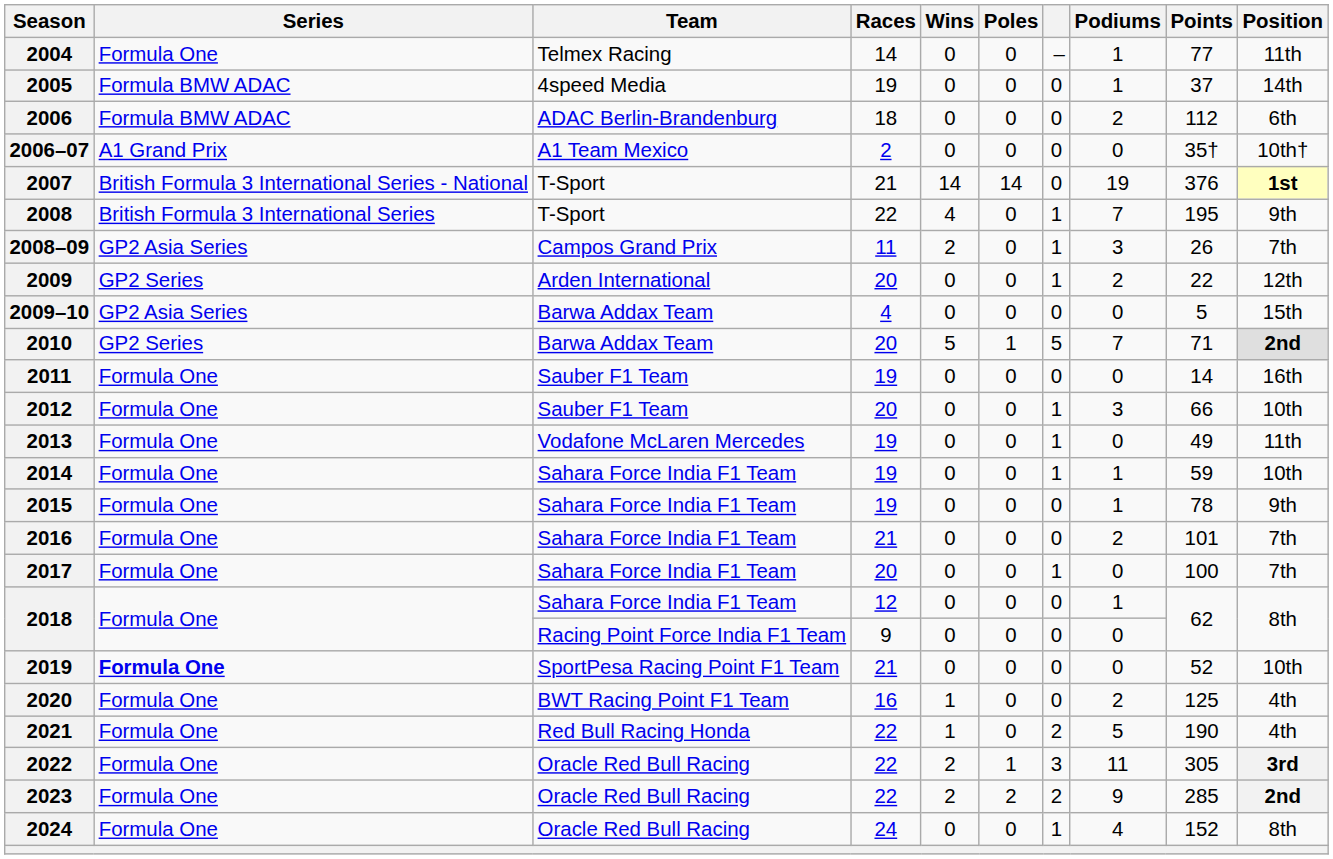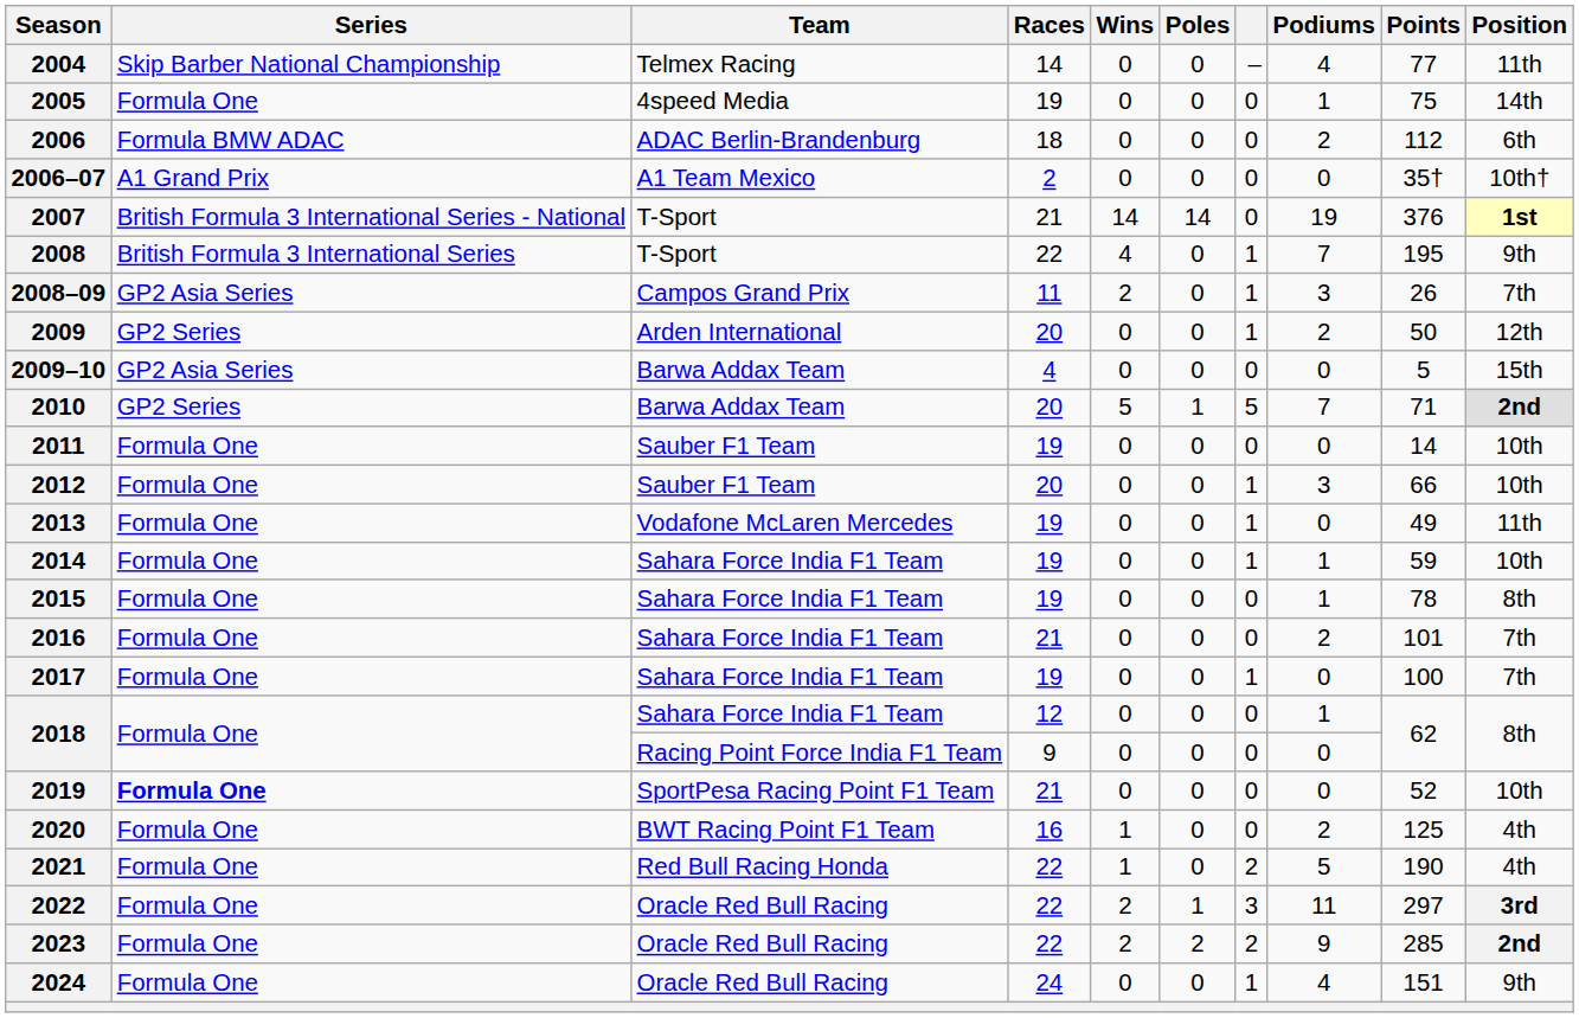 <table class="wikitable" style="font-size: 90%; text-align:center">
 <tr>
 <th>Season</th>
 <th>Series</th>
 <th>Team</th>
 <th>Races</th>
 <th>Wins</th>
 <th>Poles</th>
 <th></th>
 <th>Podiums</th>
 <th>Points</th>
 <th>Position</th>
 </tr>
 <tr>
 <th>2004</th>
-<td align=left><a href='#'>Formula One</a></td>
+<td align=left><a href='#'>Skip Barber National Championship</a></td>
 <td align=left>Telmex Racing</td>
 <td>14</td>
 <td>0</td>
 <td>0</td>
 <td> –</td>
-<td>1</td>
+<td>4</td>
 <td>77</td>
 <td>11th</td>
 </tr>
 <tr>
 <th>2005</th>
-<td align=left><a href='#'>Formula BMW ADAC</a></td>
+<td align=left><a href='#'>Formula One</a></td>
 <td align=left>4speed Media</td>
 <td>19</td>
 <td>0</td>
 <td>0</td>
 <td>0</td>
 <td>1</td>
-<td>37</td>
+<td>75</td>
 <td>14th</td>
 </tr>
 <tr>
 <th>2006</th>
 <td align=left><a href='#'>Formula BMW ADAC</a></td>
 <td align=left><a href='#'>ADAC Berlin-Brandenburg</a></td>
 <td>18</td>
 <td>0</td>
 <td>0</td>
 <td>0</td>
 <td>2</td>
 <td>112</td>
 <td>6th</td>
 </tr>
 <tr>
 <th>2006–07</th>
 <td align=left><a href='#'>A1 Grand Prix</a></td>
 <td align=left><a href='#'>A1 Team Mexico</a></td>
 <td><a href='#'>2</a></td>
 <td>0</td>
 <td>0</td>
 <td>0</td>
 <td>0</td>
 <td>35†</td>
 <td>10th†</td>
 </tr>
 <tr>
 <th>2007</th>
 <td align=left><a href='#'>British Formula 3 International Series - National</a></td>
 <td align=left>T-Sport</td>
 <td>21</td>
 <td>14</td>
 <td>14</td>
 <td>0</td>
 <td>19</td>
 <td>376</td>
 <td style="background:#FFFFBF;"><strong>1st</strong></td>
 </tr>
 <tr>
 <th>2008</th>
 <td align=left><a href='#'>British Formula 3 International Series</a></td>
 <td align=left>T-Sport</td>
 <td>22</td>
 <td>4</td>
 <td>0</td>
 <td>1</td>
 <td>7</td>
 <td>195</td>
 <td>9th</td>
 </tr>
 <tr>
 <th>2008–09</th>
 <td align=left><a href='#'>GP2 Asia Series</a></td>
 <td align=left><a href='#'>Campos Grand Prix</a></td>
 <td><a href='#'>11</a></td>
 <td>2</td>
 <td>0</td>
 <td>1</td>
 <td>3</td>
 <td>26</td>
 <td>7th</td>
 </tr>
 <tr>
 <th>2009</th>
 <td align=left><a href='#'>GP2 Series</a></td>
 <td align=left><a href='#'>Arden International</a></td>
 <td><a href='#'>20</a></td>
 <td>0</td>
 <td>0</td>
 <td>1</td>
 <td>2</td>
-<td>22</td>
+<td>50</td>
 <td>12th</td>
 </tr>
 <tr>
 <th>2009–10</th>
 <td align=left><a href='#'>GP2 Asia Series</a></td>
 <td align=left><a href='#'>Barwa Addax Team</a></td>
 <td><a href='#'>4</a></td>
 <td>0</td>
 <td>0</td>
 <td>0</td>
 <td>0</td>
 <td>5</td>
 <td>15th</td>
 </tr>
 <tr>
 <th>2010</th>
 <td align=left><a href='#'>GP2 Series</a></td>
 <td align=left><a href='#'>Barwa Addax Team</a></td>
 <td><a href='#'>20</a></td>
 <td>5</td>
 <td>1</td>
 <td>5</td>
 <td>7</td>
 <td>71</td>
 <td style="background:#DFDFDF;"><strong>2nd</strong></td>
 </tr>
 <tr>
 <th>2011</th>
 <td align=left><a href='#'>Formula One</a></td>
 <td align=left><a href='#'>Sauber F1 Team</a></td>
 <td><a href='#'>19</a></td>
 <td>0</td>
 <td>0</td>
 <td>0</td>
 <td>0</td>
 <td>14</td>
-<td>16th</td>
+<td>10th</td>
 </tr>
 <tr>
 <th>2012</th>
 <td align=left><a href='#'>Formula One</a></td>
 <td align=left><a href='#'>Sauber F1 Team</a></td>
 <td><a href='#'>20</a></td>
 <td>0</td>
 <td>0</td>
 <td>1</td>
 <td>3</td>
 <td>66</td>
 <td>10th</td>
 </tr>
 <tr>
 <th>2013</th>
 <td align=left><a href='#'>Formula One</a></td>
 <td align=left><a href='#'>Vodafone McLaren Mercedes</a></td>
 <td><a href='#'>19</a></td>
 <td>0</td>
 <td>0</td>
 <td>1</td>
 <td>0</td>
 <td>49</td>
 <td>11th</td>
 </tr>
 <tr>
 <th>2014</th>
 <td align=left><a href='#'>Formula One</a></td>
 <td align=left><a href='#'>Sahara Force India F1 Team</a></td>
 <td><a href='#'>19</a></td>
 <td>0</td>
 <td>0</td>
 <td>1</td>
 <td>1</td>
 <td>59</td>
 <td>10th</td>
 </tr>
 <tr>
 <th>2015</th>
 <td align=left><a href='#'>Formula One</a></td>
 <td align=left><a href='#'>Sahara Force India F1 Team</a></td>
 <td><a href='#'>19</a></td>
 <td>0</td>
 <td>0</td>
 <td>0</td>
 <td>1</td>
 <td>78</td>
-<td>9th</td>
+<td>8th</td>
 </tr>
 <tr>
 <th>2016</th>
 <td align=left><a href='#'>Formula One</a></td>
 <td align=left><a href='#'>Sahara Force India F1 Team</a></td>
 <td><a href='#'>21</a></td>
 <td>0</td>
 <td>0</td>
 <td>0</td>
 <td>2</td>
 <td>101</td>
 <td>7th</td>
 </tr>
 <tr>
 <th>2017</th>
 <td align=left><a href='#'>Formula One</a></td>
 <td align=left><a href='#'>Sahara Force India F1 Team</a></td>
-<td><a href='#'>20</a></td>
+<td><a href='#'>19</a></td>
 <td>0</td>
 <td>0</td>
 <td>1</td>
 <td>0</td>
 <td>100</td>
 <td>7th</td>
 </tr>
 <tr>
 <th rowspan=2>2018</th>
 <td rowspan=2 align=left><a href='#'>Formula One</a></td>
 <td align=left><a href='#'>Sahara Force India F1 Team</a></td>
 <td><a href='#'>12</a></td>
 <td>0</td>
 <td>0</td>
 <td>0</td>
 <td>1</td>
 <td rowspan=2>62</td>
 <td rowspan=2>8th</td>
 </tr>
 <tr>
 <td align=left><a href='#'>Racing Point Force India F1 Team</a></td>
 <td>9</td>
 <td>0</td>
 <td>0</td>
 <td>0</td>
 <td>0</td>
 </tr>
 <tr>
 <th>2019</th>
 <td align=left><strong><a href='#'>Formula One</a></strong></td>
 <td align=left><a href='#'>SportPesa Racing Point F1 Team</a></td>
 <td><a href='#'>21</a></td>
 <td>0</td>
 <td>0</td>
 <td>0</td>
 <td>0</td>
 <td>52</td>
 <td>10th</td>
 </tr>
 <tr>
 <th>2020</th>
 <td align=left><a href='#'>Formula One</a></td>
 <td align=left><a href='#'>BWT Racing Point F1 Team</a></td>
 <td><a href='#'>16</a></td>
 <td>1</td>
 <td>0</td>
 <td>0</td>
 <td>2</td>
 <td>125</td>
 <td>4th</td>
 </tr>
 <tr>
 <th>2021</th>
 <td align=left><a href='#'>Formula One</a></td>
 <td align=left><a href='#'>Red Bull Racing Honda</a></td>
 <td><a href='#'>22</a></td>
 <td>1</td>
 <td>0</td>
 <td>2</td>
 <td>5</td>
 <td>190</td>
 <td>4th</td>
 </tr>
 <tr>
 <th>2022</th>
 <td align="left"><a href='#'>Formula One</a></td>
 <td align="left"><a href='#'>Oracle Red Bull Racing</a></td>
 <td><a href='#'>22</a></td>
 <td>2</td>
 <td>1</td>
 <td>3</td>
 <td>11</td>
-<td>305</td>
+<td>297</td>
 <th> 3rd</th>
 </tr>
 <tr>
 <th>2023</th>
 <td align=left><a href='#'>Formula One</a></td>
 <td align=left><a href='#'>Oracle Red Bull Racing</a></td>
 <td><a href='#'>22</a></td>
 <td>2</td>
 <td>2</td>
 <td>2</td>
 <td>9</td>
 <td>285</td>
 <th> 2nd</th>
 </tr>
 <tr>
 <th>2024</th>
 <td align=left><a href='#'>Formula One</a></td>
 <td align=left><a href='#'>Oracle Red Bull Racing</a></td>
 <td><a href='#'>24</a></td>
 <td>0</td>
 <td>0</td>
 <td>1</td>
 <td>4</td>
-<td>152</td>
-<td>8th</td>
+<td>151</td>
+<td>9th</td>
 </tr>
 <tr>
 <th colspan="10"></th>
 </tr>
 </table>
